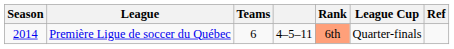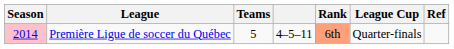 <table class="wikitable" style="text-align: center;">
 <tr>
 <th>Season</th>
 <th>League</th>
 <th>Teams</th>
 <th></th>
 <th>Rank</th>
 <th>League Cup</th>
 <th>Ref</th>
 </tr>
 <tr>
-<td><a href='#'>2014</a></td>
+<td style="background: pink;"><a href='#'>2014</a></td>
 <td><a href='#'>Première Ligue de soccer du Québec</a></td>
-<td>6</td>
+<td>5</td>
 <td>4–5–11</td>
 <td style="background: lightsalmon;">6th</td>
 <td>Quarter-finals</td>
 <td></td>
 </tr>
 </table>
